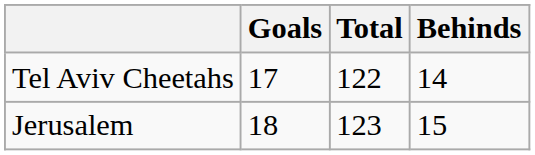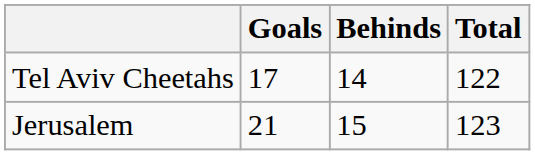 <table class="wikitable">
 <tr>
 <th></th>
 <th>Goals</th>
+<th>Behinds</th>
 <th>Total</th>
-<th>Behinds</th>
 </tr>
 <tr>
 <td>Tel Aviv Cheetahs</td>
 <td>17</td>
+<td>14</td>
 <td>122</td>
-<td>14</td>
 </tr>
 <tr>
 <td>Jerusalem</td>
-<td>18</td>
+<td>21</td>
+<td>15</td>
 <td>123</td>
-<td>15</td>
 </tr>
 </table>
